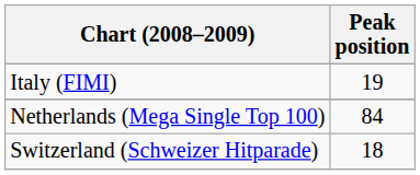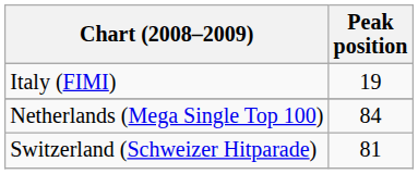 <table class="wikitable sortable">
 <tr>
 <th align="left">Chart (2008–2009)</th>
 <th style="text-align:center;">Peak<br>position</th>
 </tr>
 <tr>
 </tr>
 <tr>
 </tr>
 <tr>
 </tr>
 <tr>
 <td>Italy (<a href='#'>FIMI</a>)</td>
 <td style="text-align:center;">19</td>
 </tr>
 <tr>
 </tr>
 <tr>
 <td>Netherlands (<a href='#'>Mega Single Top 100</a>)</td>
 <td style="text-align:center;">84</td>
 </tr>
 <tr>
 <td>Switzerland (<a href='#'>Schweizer Hitparade</a>)</td>
-<td style="text-align:center;">18</td>
+<td style="text-align:center;">81</td>
 </tr>
 <tr>
 </tr>
 <tr>
 </tr>
 <tr>
 </tr>
 <tr>
 </tr>
 <tr>
 </tr>
 </table>
